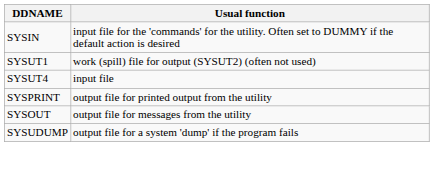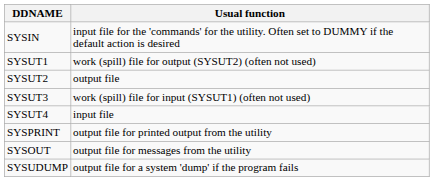 <table class="wikitable">
 <tr>
 <th>DDNAME</th>
 <th>Usual function</th>
 </tr>
 <tr>
 <td>SYSIN</td>
 <td>input file for the 'commands' for the utility. Often set to DUMMY if the default action is desired</td>
 </tr>
 <tr>
 <td>SYSUT1</td>
 <td>work (spill) file for output (SYSUT2) (often not used)</td>
+</tr>
+<tr>
+<td>SYSUT2</td>
+<td>output file</td>
+</tr>
+<tr>
+<td>SYSUT3</td>
+<td>work (spill) file for input (SYSUT1) (often not used)</td>
 </tr>
 <tr>
 <td>SYSUT4</td>
 <td>input file</td>
 </tr>
 <tr>
 <td>SYSPRINT</td>
 <td>output file for printed output from the utility</td>
 </tr>
 <tr>
 <td>SYSOUT</td>
 <td>output file for messages from the utility</td>
 </tr>
 <tr>
 <td>SYSUDUMP</td>
 <td>output file for a system 'dump' if the program fails</td>
 </tr>
 </table>
